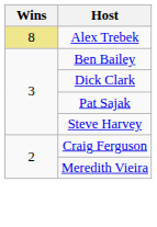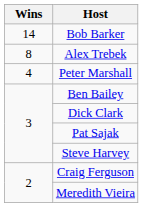 <table class="wikitable" style="text-align: center;">
 <tr>
 <th scope="col" width="55">Wins</th>
 <th scope="col" align="center">Host</th>
 </tr>
 <tr>
-<td style="background: khaki; text-align:center;">8</td>
+<td style="text-align:center;">14</td>
+<td><a href='#'>Bob Barker</a></td>
+</tr>
+<tr>
+<td style="text-align:center;">8</td>
 <td><a href='#'>Alex Trebek</a></td>
+</tr>
+<tr>
+<td style="text-align:center;">4</td>
+<td><a href='#'>Peter Marshall</a></td>
 </tr>
 <tr>
 <td rowspan=4 style="text-align:center">3</td>
 <td><a href='#'>Ben Bailey</a></td>
 </tr>
 <tr>
 <td><a href='#'>Dick Clark</a></td>
 </tr>
 <tr>
 <td><a href='#'>Pat Sajak</a></td>
 </tr>
 <tr>
 <td><a href='#'>Steve Harvey</a></td>
 </tr>
 <tr>
 <td rowspan=2 style="text-align:center">2</td>
 <td><a href='#'>Craig Ferguson</a></td>
 </tr>
 <tr>
 <td><a href='#'>Meredith Vieira</a></td>
 </tr>
 </table>
